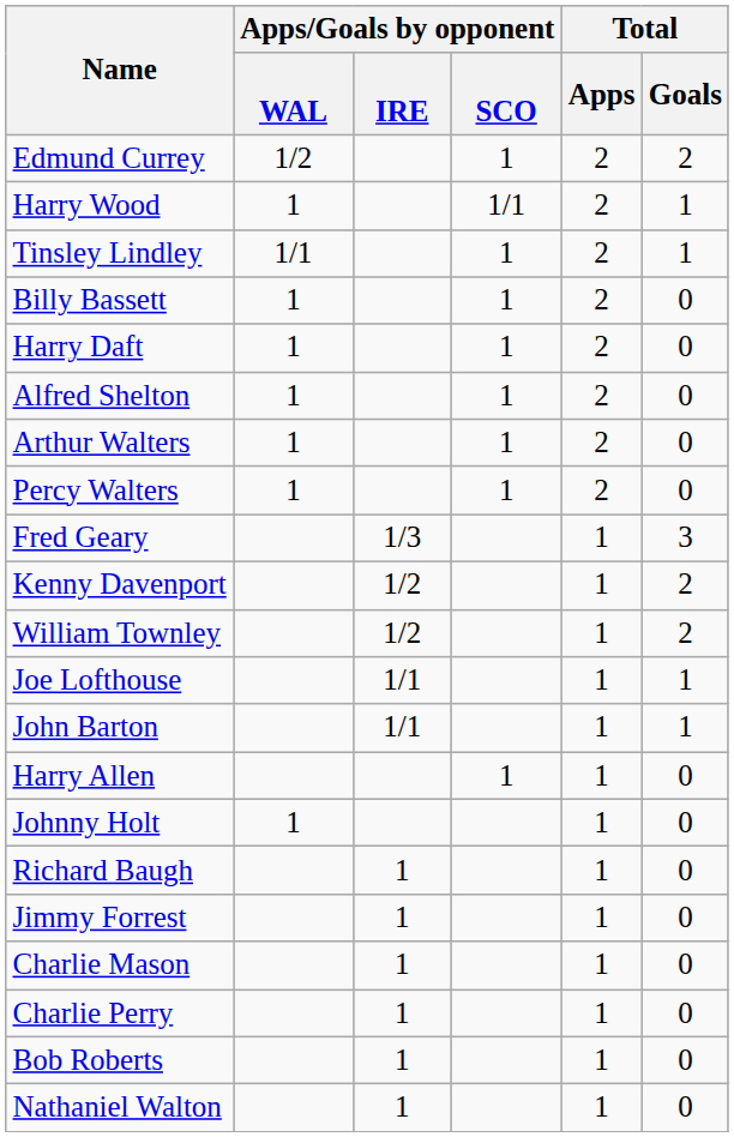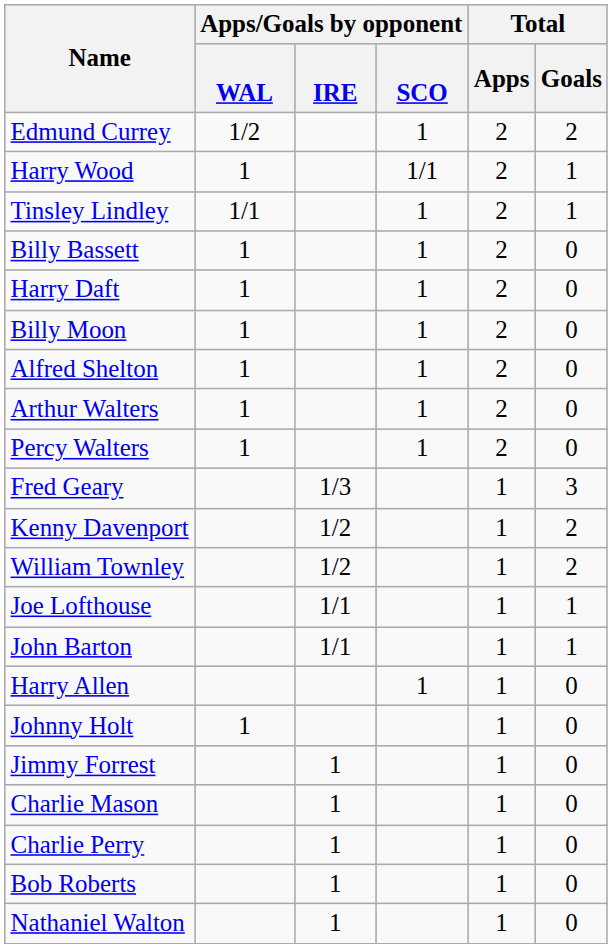 <table class="wikitable sortable" style="text-align: center;">
 <tr>
 <th rowspan=2>Name</th>
 <th colspan=3>Apps/Goals by opponent</th>
 <th colspan=2>Total</th>
 </tr>
 <tr>
 <th><br><a href='#'>WAL</a></th>
 <th><br><a href='#'>IRE</a></th>
 <th><br><a href='#'>SCO</a></th>
 <th>Apps</th>
 <th>Goals</th>
 </tr>
 <tr>
 <td align=left><a href='#'>Edmund Currey</a></td>
 <td>1/2</td>
 <td></td>
 <td>1</td>
 <td>2</td>
 <td>2</td>
 </tr>
 <tr>
 <td align=left><a href='#'>Harry Wood</a></td>
 <td>1</td>
 <td></td>
 <td>1/1</td>
 <td>2</td>
 <td>1</td>
 </tr>
 <tr>
 <td align=left><a href='#'>Tinsley Lindley</a></td>
 <td>1/1</td>
 <td></td>
 <td>1</td>
 <td>2</td>
 <td>1</td>
 </tr>
 <tr>
 <td align=left><a href='#'>Billy Bassett</a></td>
 <td>1</td>
 <td></td>
 <td>1</td>
 <td>2</td>
 <td>0</td>
 </tr>
 <tr>
 <td align=left><a href='#'>Harry Daft</a></td>
+<td>1</td>
+<td></td>
+<td>1</td>
+<td>2</td>
+<td>0</td>
+</tr>
+<tr>
+<td align=left><a href='#'>Billy Moon</a></td>
 <td>1</td>
 <td></td>
 <td>1</td>
 <td>2</td>
 <td>0</td>
 </tr>
 <tr>
 <td align=left><a href='#'>Alfred Shelton</a></td>
 <td>1</td>
 <td></td>
 <td>1</td>
 <td>2</td>
 <td>0</td>
 </tr>
 <tr>
 <td align=left><a href='#'>Arthur Walters</a></td>
 <td>1</td>
 <td></td>
 <td>1</td>
 <td>2</td>
 <td>0</td>
 </tr>
 <tr>
 <td align=left><a href='#'>Percy Walters</a></td>
 <td>1</td>
 <td></td>
 <td>1</td>
 <td>2</td>
 <td>0</td>
 </tr>
 <tr>
 <td align=left><a href='#'>Fred Geary</a></td>
 <td></td>
 <td>1/3</td>
 <td></td>
 <td>1</td>
 <td>3</td>
 </tr>
 <tr>
 <td align=left><a href='#'>Kenny Davenport</a></td>
 <td></td>
 <td>1/2</td>
 <td></td>
 <td>1</td>
 <td>2</td>
 </tr>
 <tr>
 <td align=left><a href='#'>William Townley</a></td>
 <td></td>
 <td>1/2</td>
 <td></td>
 <td>1</td>
 <td>2</td>
 </tr>
 <tr>
 <td align=left><a href='#'>Joe Lofthouse</a></td>
 <td></td>
 <td>1/1</td>
 <td></td>
 <td>1</td>
 <td>1</td>
 </tr>
 <tr>
 <td align=left><a href='#'>John Barton</a></td>
 <td></td>
 <td>1/1</td>
 <td></td>
 <td>1</td>
 <td>1</td>
 </tr>
 <tr>
 <td align=left><a href='#'>Harry Allen</a></td>
 <td></td>
 <td></td>
 <td>1</td>
 <td>1</td>
 <td>0</td>
 </tr>
 <tr>
 <td align=left><a href='#'>Johnny Holt</a></td>
 <td>1</td>
 <td></td>
 <td></td>
 <td>1</td>
 <td>0</td>
 </tr>
 <tr>
-<td align=left><a href='#'>Richard Baugh</a></td>
-<td></td>
-<td>1</td>
-<td></td>
-<td>1</td>
-<td>0</td>
-</tr>
-<tr>
 <td align=left><a href='#'>Jimmy Forrest</a></td>
 <td></td>
 <td>1</td>
 <td></td>
 <td>1</td>
 <td>0</td>
 </tr>
 <tr>
 <td align=left><a href='#'>Charlie Mason</a></td>
 <td></td>
 <td>1</td>
 <td></td>
 <td>1</td>
 <td>0</td>
 </tr>
 <tr>
 <td align=left><a href='#'>Charlie Perry</a></td>
 <td></td>
 <td>1</td>
 <td></td>
 <td>1</td>
 <td>0</td>
 </tr>
 <tr>
 <td align=left><a href='#'>Bob Roberts</a></td>
 <td></td>
 <td>1</td>
 <td></td>
 <td>1</td>
 <td>0</td>
 </tr>
 <tr>
 <td align=left><a href='#'>Nathaniel Walton</a></td>
 <td></td>
 <td>1</td>
 <td></td>
 <td>1</td>
 <td>0</td>
 </tr>
 <tr>
 </tr>
 </table>
